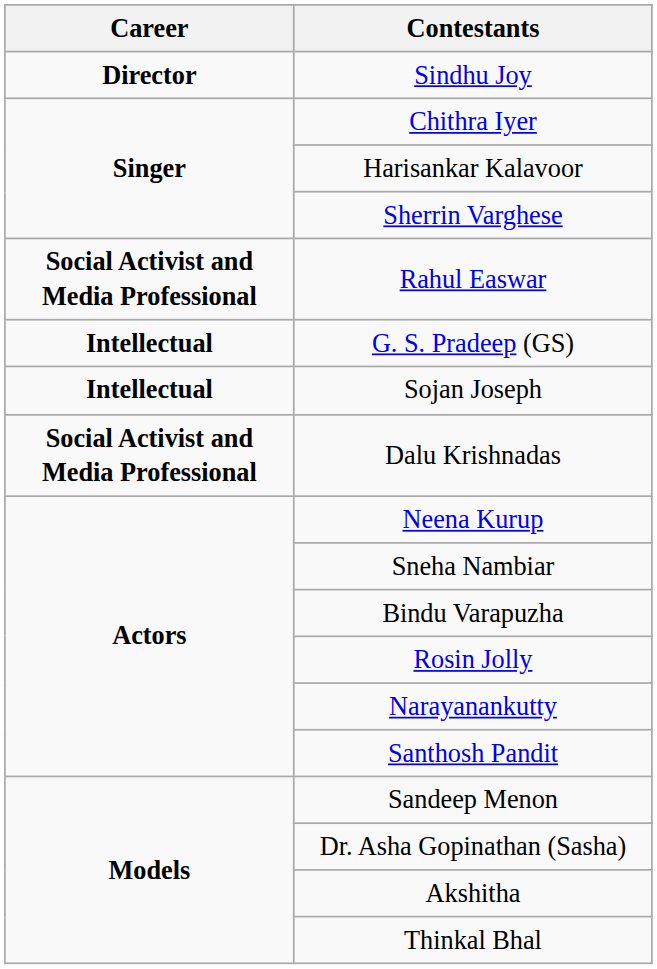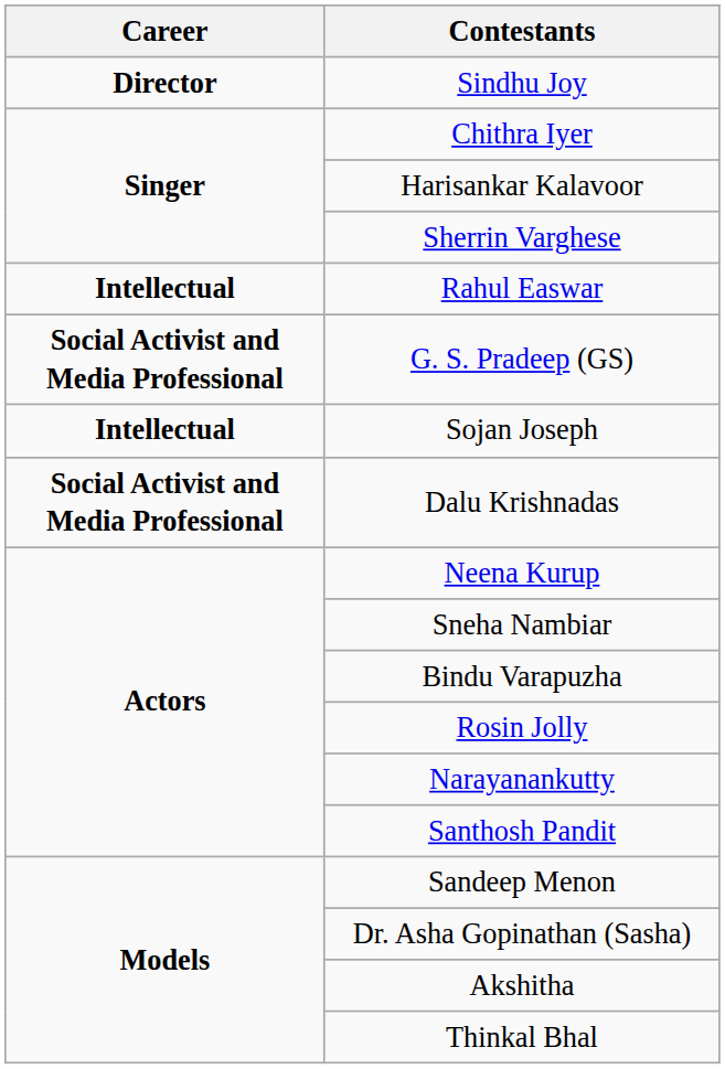 <table class="wikitable" style="text-align:center; font-size:95%; line-height:20px;">
 <tr>
 <th style="width:160px;">Career</th>
 <th style="width:200px;">Contestants</th>
 </tr>
 <tr>
 <td><strong>Director</strong></td>
 <td><a href='#'>Sindhu Joy</a></td>
 </tr>
 <tr>
 <td rowspan="3"><strong>Singer</strong></td>
 <td><a href='#'>Chithra Iyer</a></td>
 </tr>
 <tr>
 <td>Harisankar Kalavoor</td>
 </tr>
 <tr>
 <td><a href='#'>Sherrin Varghese</a></td>
 </tr>
 <tr>
-<td><strong>Social Activist and Media Professional</strong></td>
+<td><strong>Intellectual</strong></td>
 <td><a href='#'>Rahul Easwar</a></td>
 </tr>
 <tr>
-<td><strong>Intellectual</strong></td>
+<td><strong>Social Activist and Media Professional</strong></td>
 <td><a href='#'>G. S. Pradeep</a> (GS)</td>
 </tr>
 <tr>
 <td><strong>Intellectual</strong></td>
 <td>Sojan Joseph</td>
 </tr>
 <tr>
 <td><strong>Social Activist and Media Professional</strong></td>
 <td>Dalu Krishnadas</td>
 </tr>
 <tr>
 <td rowspan="6"><strong>Actors</strong></td>
 <td><a href='#'>Neena Kurup</a></td>
 </tr>
 <tr>
 <td>Sneha Nambiar</td>
 </tr>
 <tr>
 <td>Bindu Varapuzha</td>
 </tr>
 <tr>
 <td><a href='#'>Rosin Jolly</a></td>
 </tr>
 <tr>
 <td><a href='#'>Narayanankutty</a></td>
 </tr>
 <tr>
 <td><a href='#'>Santhosh Pandit</a></td>
 </tr>
 <tr>
 <td rowspan="4"><strong>Models</strong></td>
 <td>Sandeep Menon</td>
 </tr>
 <tr>
 <td>Dr. Asha Gopinathan (Sasha)</td>
 </tr>
 <tr>
 <td>Akshitha</td>
 </tr>
 <tr>
 <td>Thinkal Bhal</td>
 </tr>
 </table>
